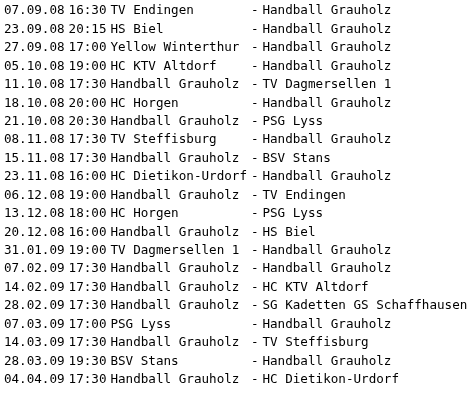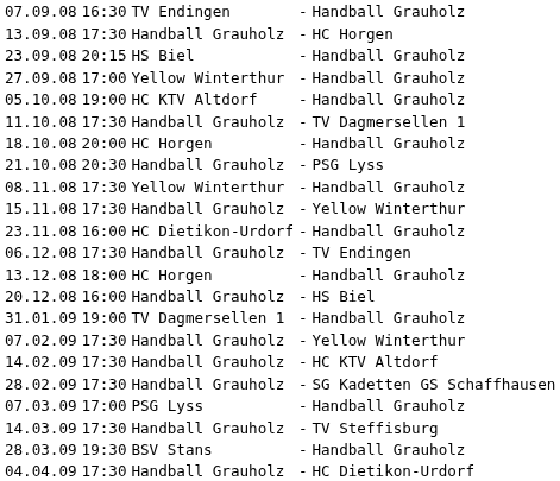 <table>
 <tr>
 <td valign=”top”></td>
 </tr>
 <tr>
 <td>07.09.08</td>
 <td>16:30</td>
 <td>TV Endingen</td>
 <td>-</td>
 <td>Handball Grauholz<br></td>
+</tr>
+<tr>
+<td>13.09.08</td>
+<td>17:30</td>
+<td>Handball Grauholz</td>
+<td>-</td>
+<td>HC Horgen <br></td>
 </tr>
 <tr>
 <td>23.09.08</td>
 <td>20:15</td>
 <td>HS Biel</td>
 <td>-</td>
 <td>Handball Grauholz <br></td>
 </tr>
 <tr>
 <td>27.09.08</td>
 <td>17:00</td>
 <td>Yellow Winterthur</td>
 <td>-</td>
 <td>Handball Grauholz <br></td>
 </tr>
 <tr>
 <td>05.10.08</td>
 <td>19:00</td>
 <td>HC KTV Altdorf</td>
 <td>-</td>
 <td>Handball Grauholz <br></td>
 </tr>
 <tr>
 <td>11.10.08</td>
 <td>17:30</td>
 <td>Handball Grauholz</td>
 <td>-</td>
 <td>TV Dagmersellen 1 <br></td>
 </tr>
 <tr>
 <td>18.10.08</td>
 <td>20:00</td>
 <td>HC Horgen</td>
 <td>-</td>
 <td>Handball Grauholz <br></td>
 </tr>
 <tr>
 <td>21.10.08</td>
 <td>20:30</td>
 <td>Handball Grauholz</td>
 <td>-</td>
 <td>PSG Lyss <br></td>
 </tr>
 <tr>
 <td>08.11.08</td>
 <td>17:30</td>
-<td>TV Steffisburg</td>
+<td>Yellow Winterthur</td>
 <td>-</td>
 <td>Handball Grauholz <br></td>
 </tr>
 <tr>
 <td>15.11.08</td>
 <td>17:30</td>
 <td>Handball Grauholz</td>
 <td>-</td>
-<td>BSV Stans <br></td>
+<td>Yellow Winterthur <br></td>
 </tr>
 <tr>
 <td>23.11.08</td>
 <td>16:00</td>
 <td>HC Dietikon-Urdorf</td>
 <td>-</td>
 <td>Handball Grauholz <br></td>
 </tr>
 <tr>
 <td>06.12.08</td>
-<td>19:00</td>
+<td>17:30</td>
 <td>Handball Grauholz</td>
 <td>-</td>
 <td>TV Endingen <br></td>
 </tr>
 <tr>
 <td>13.12.08</td>
 <td>18:00</td>
 <td>HC Horgen</td>
 <td>-</td>
-<td>PSG Lyss <br></td>
+<td>Handball Grauholz <br></td>
 </tr>
 <tr>
 <td>20.12.08</td>
 <td>16:00</td>
 <td>Handball Grauholz</td>
 <td>-</td>
 <td>HS Biel <br></td>
 </tr>
 <tr>
 <td>31.01.09</td>
 <td>19:00</td>
 <td>TV Dagmersellen 1</td>
 <td>-</td>
 <td>Handball Grauholz <br></td>
 </tr>
 <tr>
 <td>07.02.09</td>
 <td>17:30</td>
 <td>Handball Grauholz</td>
 <td>-</td>
-<td>Handball Grauholz <br></td>
+<td>Yellow Winterthur <br></td>
 </tr>
 <tr>
 <td>14.02.09</td>
 <td>17:30</td>
 <td>Handball Grauholz</td>
 <td>-</td>
 <td>HC KTV Altdorf <br></td>
 </tr>
 <tr>
 <td>28.02.09</td>
 <td>17:30</td>
 <td>Handball Grauholz</td>
 <td>-</td>
 <td>SG Kadetten GS Schaffhausen <br></td>
 </tr>
 <tr>
 <td>07.03.09</td>
 <td>17:00</td>
 <td>PSG Lyss</td>
 <td>-</td>
 <td>Handball Grauholz <br></td>
 </tr>
 <tr>
 <td>14.03.09</td>
 <td>17:30</td>
 <td>Handball Grauholz</td>
 <td>-</td>
 <td>TV Steffisburg <br></td>
 </tr>
 <tr>
 <td>28.03.09</td>
 <td>19:30</td>
 <td>BSV Stans</td>
 <td>-</td>
 <td>Handball Grauholz <br></td>
 </tr>
 <tr>
 <td>04.04.09</td>
 <td>17:30</td>
 <td>Handball Grauholz</td>
 <td>-</td>
 <td>HC Dietikon-Urdorf <br></td>
 </tr>
 <tr>
 </tr>
 </table>
